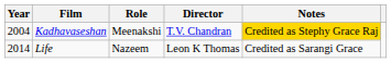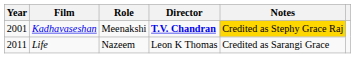 <table class="wikitable sortable">
 <tr>
 <th>Year</th>
 <th>Film</th>
 <th>Role</th>
 <th>Director</th>
 <th class="unsortable">Notes</th>
 <th class="unsortable"></th>
 </tr>
 <tr>
-<td>2004</td>
+<td>2001</td>
 <td><em><a href='#'>Kadhavaseshan</a></em></td>
 <td>Meenakshi</td>
-<td><a href='#'>T.V. Chandran</a></td>
+<td><strong><a href='#'>T.V. Chandran</a></strong></td>
 <td style="background: gold;">Credited as Stephy Grace Raj</td>
 <td rowspan="2"></td>
 </tr>
 <tr>
-<td>2014</td>
+<td>2011</td>
 <td><em>Life</em></td>
 <td>Nazeem</td>
 <td>Leon K Thomas</td>
 <td>Credited as Sarangi Grace</td>
 </tr>
 </table>
